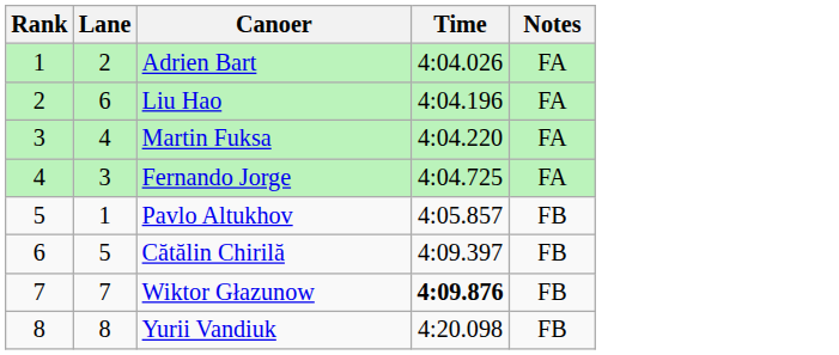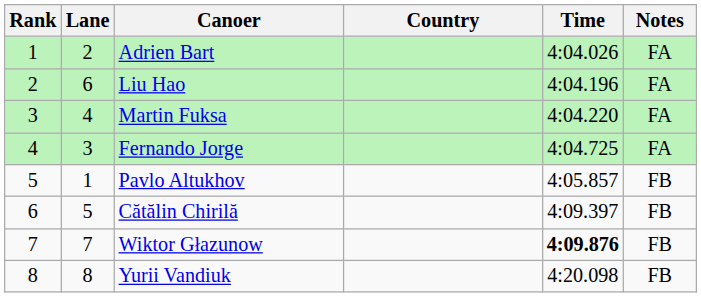 <table class="wikitable sortable" style="text-align:center;">
 <tr>
 <th width=30>Rank</th>
 <th width=30>Lane</th>
 <th width=175>Canoer</th>
+<th width=150>Country</th>
 <th width=30>Time</th>
 <th width=50>Notes</th>
 </tr>
 <tr bgcolor=bbf3bb>
 <td>1</td>
 <td>2</td>
 <td align=left><a href='#'>Adrien Bart</a></td>
+<td align=left></td>
 <td>4:04.026</td>
 <td>FA</td>
 </tr>
 <tr bgcolor=bbf3bb>
 <td>2</td>
 <td>6</td>
 <td align=left><a href='#'>Liu Hao</a></td>
+<td align=left></td>
 <td>4:04.196</td>
 <td>FA</td>
 </tr>
 <tr bgcolor=bbf3bb>
 <td>3</td>
 <td>4</td>
 <td align=left><a href='#'>Martin Fuksa</a></td>
+<td align=left></td>
 <td>4:04.220</td>
 <td>FA</td>
 </tr>
 <tr bgcolor=bbf3bb>
 <td>4</td>
 <td>3</td>
 <td align=left><a href='#'>Fernando Jorge</a></td>
+<td align=left></td>
 <td>4:04.725</td>
 <td>FA</td>
 </tr>
 <tr>
 <td>5</td>
 <td>1</td>
 <td align=left><a href='#'>Pavlo Altukhov</a></td>
+<td align=left></td>
 <td>4:05.857</td>
 <td>FB</td>
 </tr>
 <tr>
 <td>6</td>
 <td>5</td>
 <td align=left><a href='#'>Cătălin Chirilă</a></td>
+<td align=left></td>
 <td>4:09.397</td>
 <td>FB</td>
 </tr>
 <tr>
 <td>7</td>
 <td>7</td>
 <td align=left><a href='#'>Wiktor Głazunow</a></td>
+<td align=left></td>
 <td><strong>4:09.876</strong></td>
 <td>FB</td>
 </tr>
 <tr>
 <td>8</td>
 <td>8</td>
 <td align=left><a href='#'>Yurii Vandiuk</a></td>
+<td align=left></td>
 <td>4:20.098</td>
 <td>FB</td>
 </tr>
 </table>
